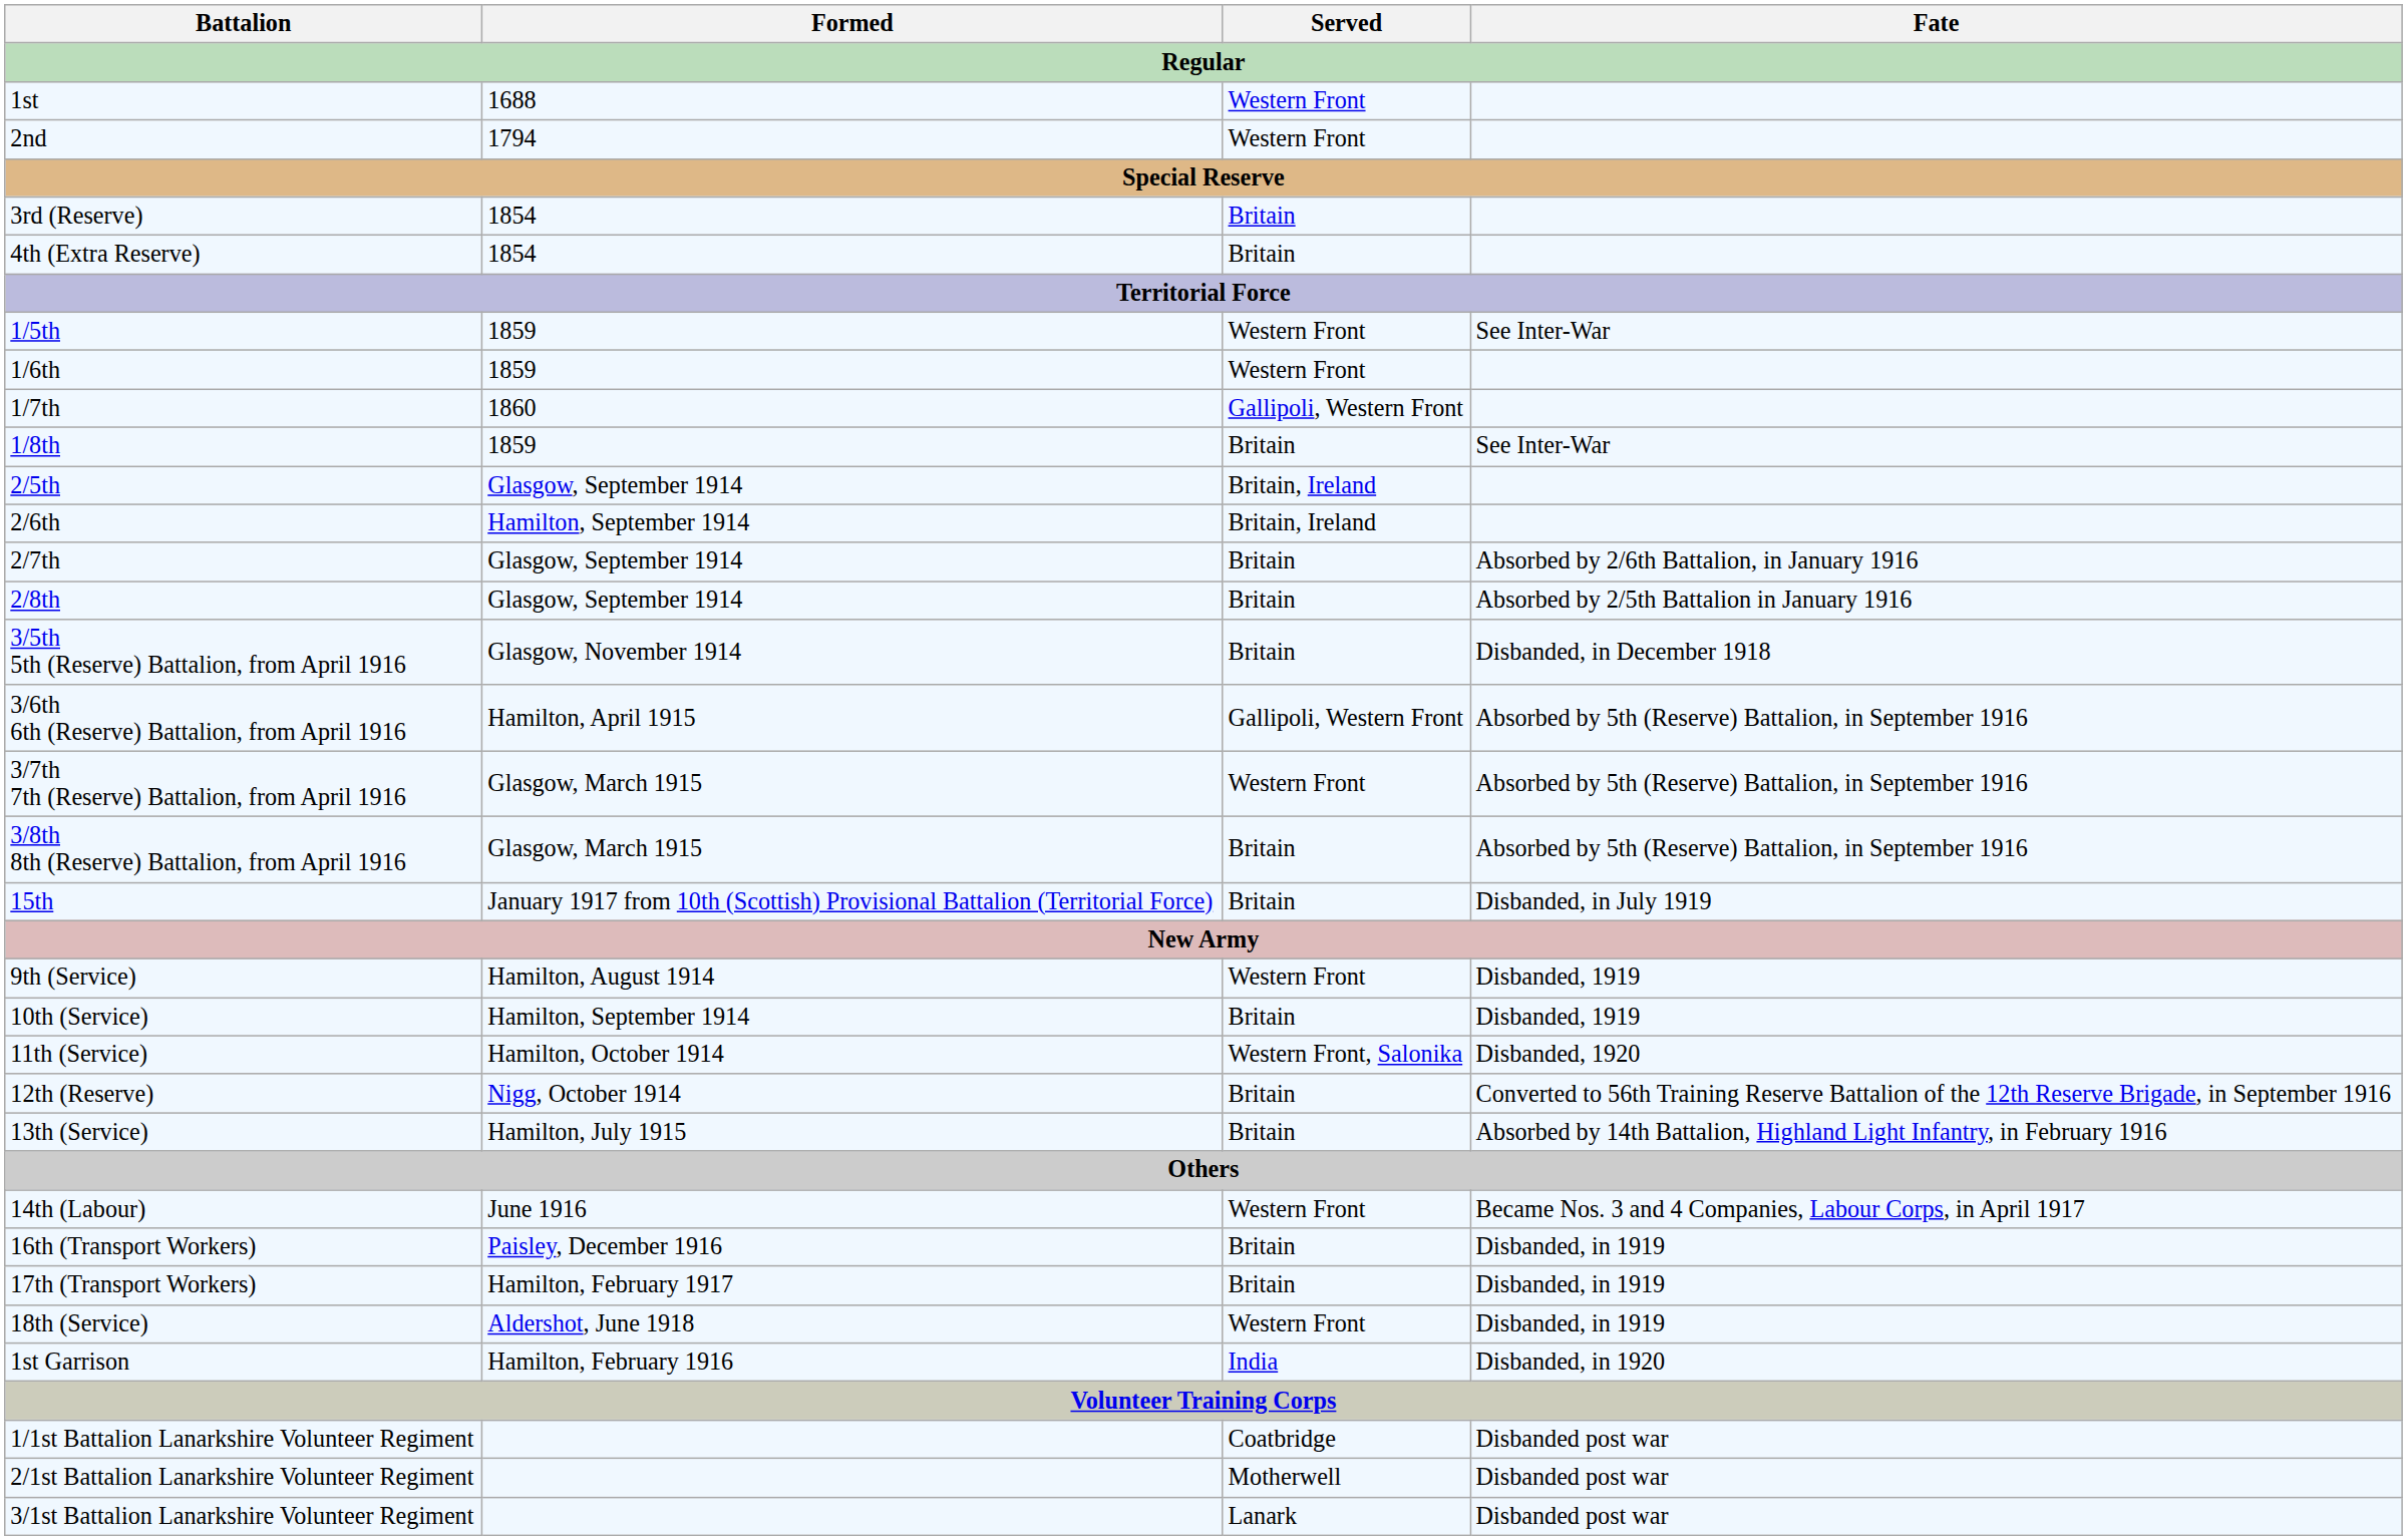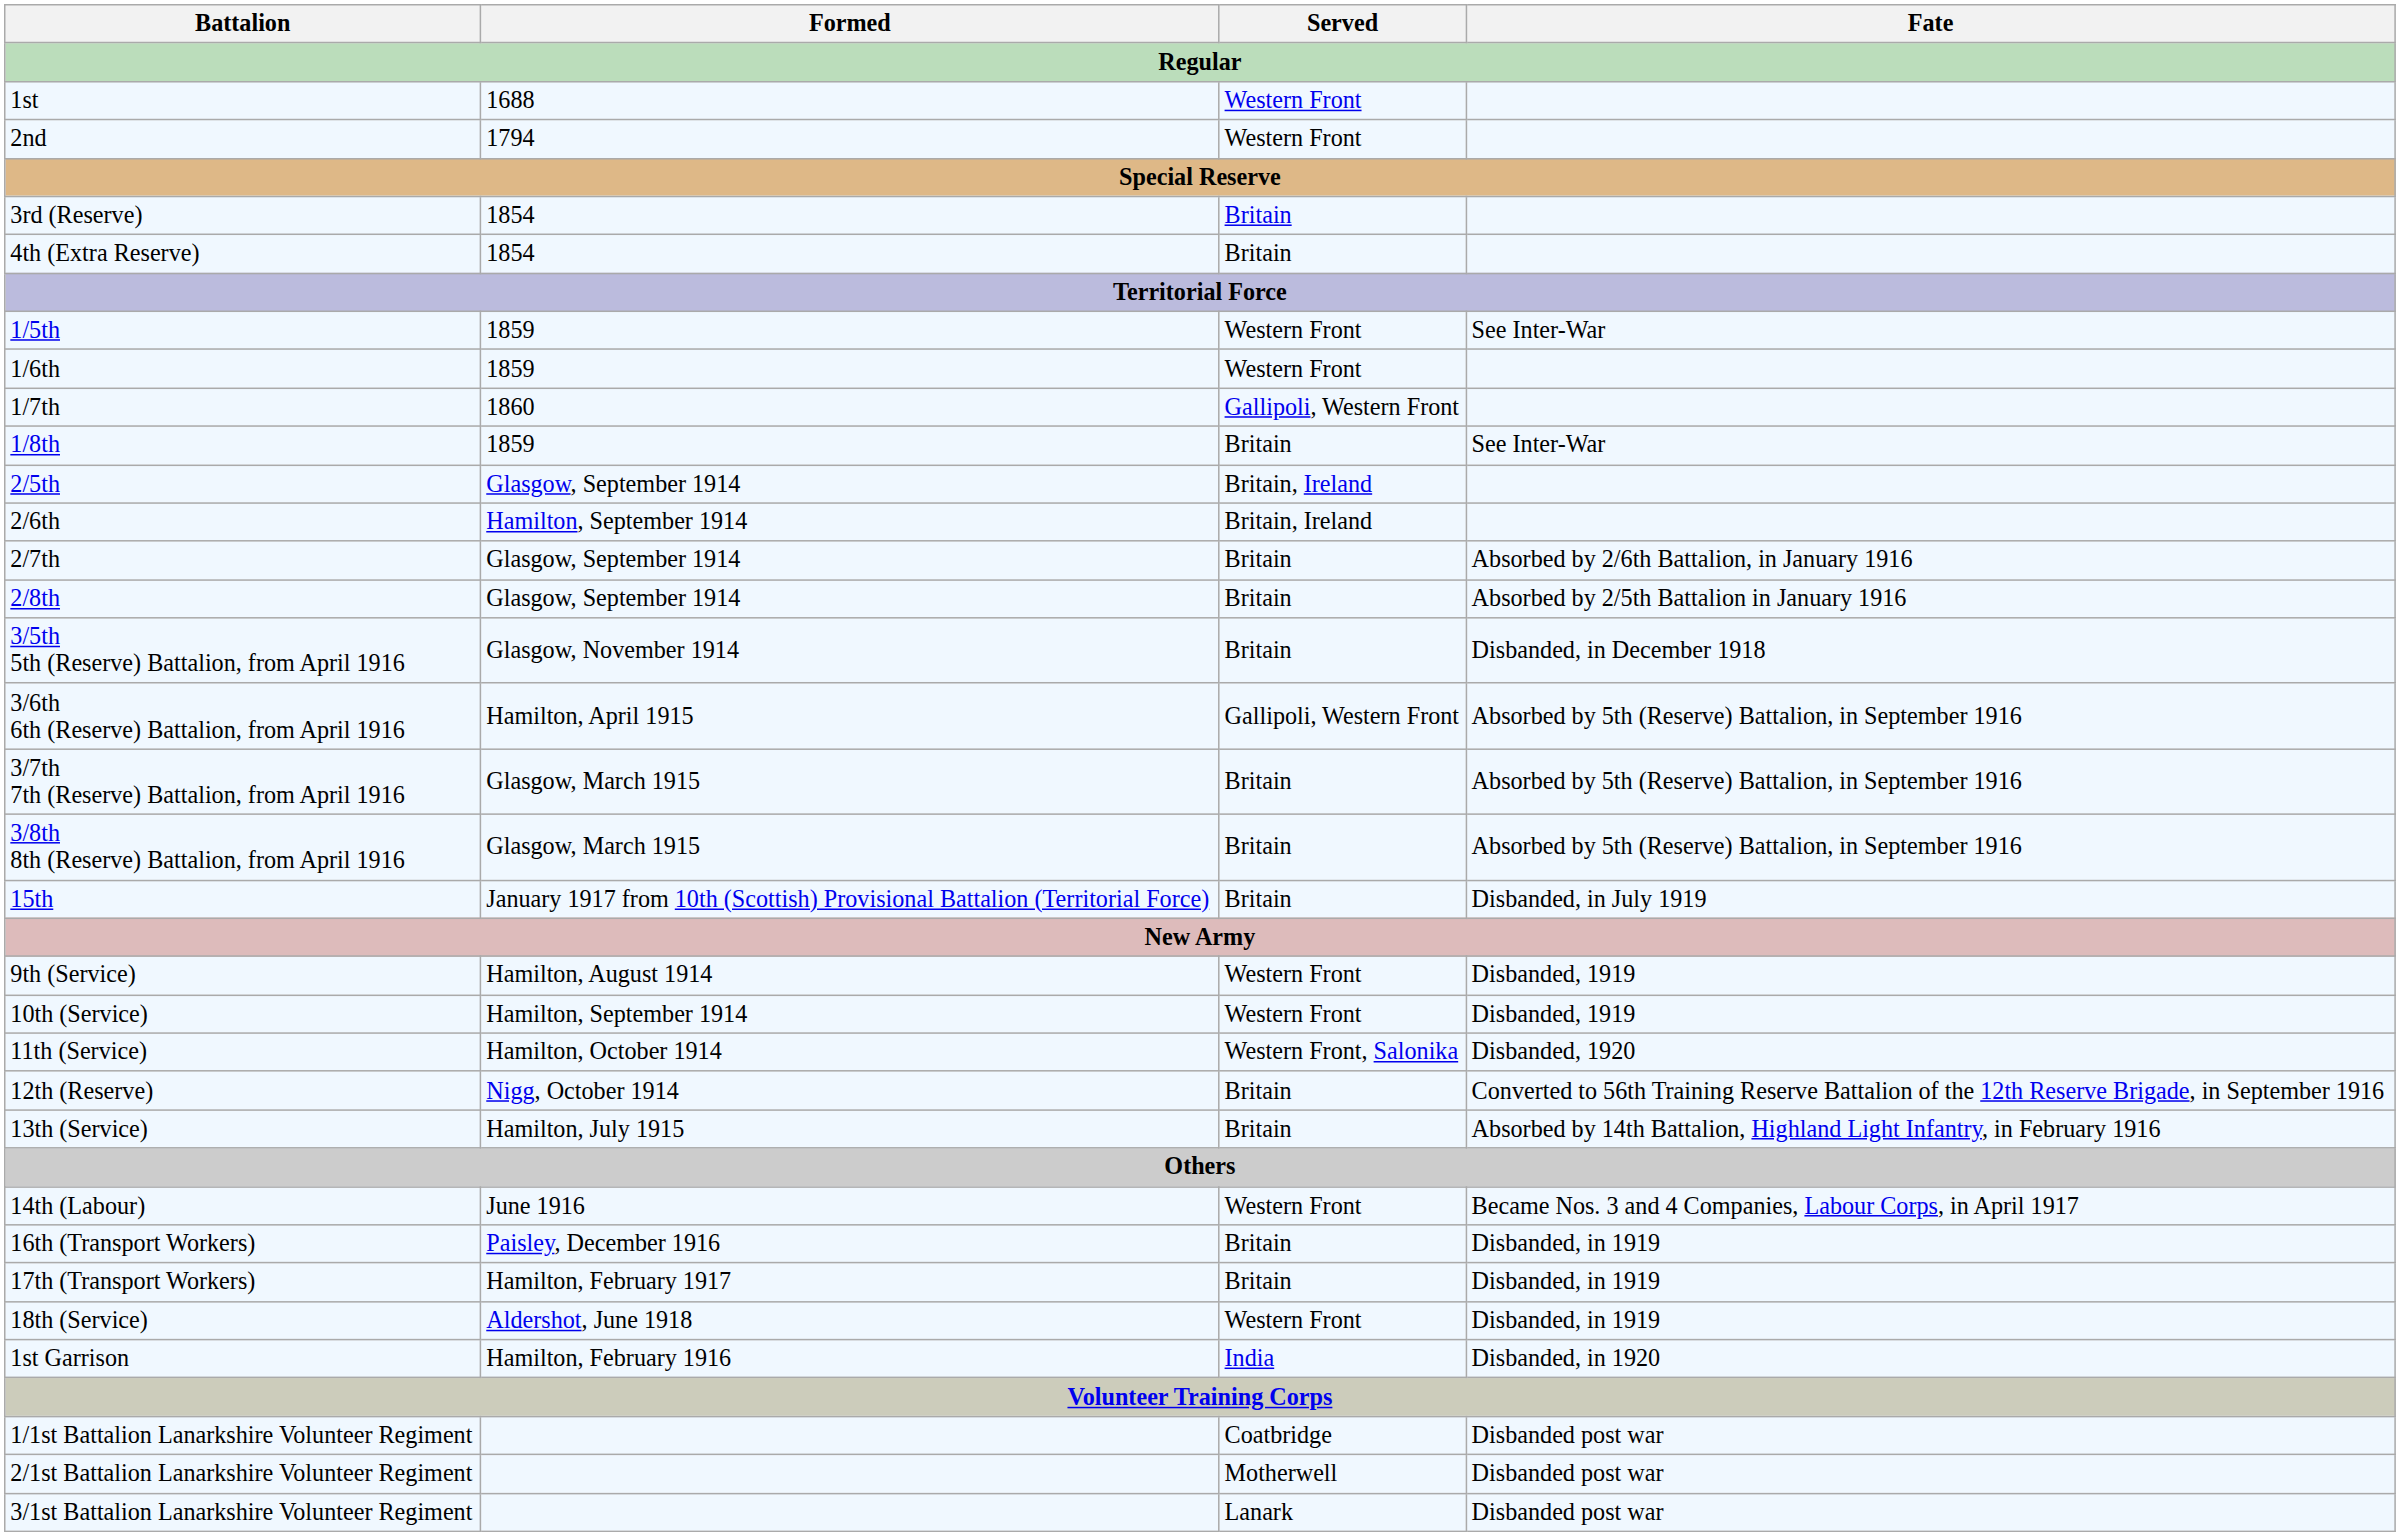 <table class="wikitable" style="width:100%;">
 <tr>
 <th>Battalion</th>
 <th>Formed</th>
 <th>Served</th>
 <th>Fate</th>
 </tr>
 <tr>
 <th colspan="5" style="background:#bdb;">Regular</th>
 </tr>
 <tr style="background:#f0f8ff;">
 <td>1st</td>
 <td>1688</td>
 <td><a href='#'>Western Front</a></td>
 <td></td>
 </tr>
 <tr style="background:#f0f8ff;">
 <td>2nd</td>
 <td>1794</td>
 <td>Western Front</td>
 <td></td>
 </tr>
 <tr>
 <th colspan="5" style="background:#deb887;">Special Reserve</th>
 </tr>
 <tr style="background:#f0f8ff;">
 <td>3rd (Reserve)</td>
 <td>1854</td>
 <td><a href='#'>Britain</a></td>
 <td></td>
 </tr>
 <tr style="background:#f0f8ff;">
 <td>4th (Extra Reserve)</td>
 <td>1854</td>
 <td>Britain</td>
 <td></td>
 </tr>
 <tr>
 <th colspan="5" style="background:#bbd;">Territorial Force</th>
 </tr>
 <tr style="background:#f0f8ff;">
 <td><a href='#'>1/5th</a></td>
 <td>1859</td>
 <td>Western Front</td>
 <td>See Inter-War</td>
 </tr>
 <tr style="background:#f0f8ff;">
 <td>1/6th</td>
 <td>1859</td>
 <td>Western Front</td>
 <td></td>
 </tr>
 <tr style="background:#f0f8ff;">
 <td>1/7th</td>
 <td>1860</td>
 <td><a href='#'>Gallipoli</a>, Western Front</td>
 <td></td>
 </tr>
 <tr style="background:#f0f8ff;">
 <td><a href='#'>1/8th</a></td>
 <td>1859</td>
 <td>Britain</td>
 <td>See Inter-War</td>
 </tr>
 <tr style="background:#f0f8ff;">
 <td><a href='#'>2/5th</a></td>
 <td><a href='#'>Glasgow</a>, September 1914</td>
 <td>Britain, <a href='#'>Ireland</a></td>
 <td></td>
 </tr>
 <tr style="background:#f0f8ff;">
 <td>2/6th</td>
 <td><a href='#'>Hamilton</a>, September 1914</td>
 <td>Britain, Ireland</td>
 <td></td>
 </tr>
 <tr style="background:#f0f8ff;">
 <td>2/7th</td>
 <td>Glasgow, September 1914</td>
 <td>Britain</td>
 <td>Absorbed by 2/6th Battalion, in January 1916</td>
 </tr>
 <tr style="background:#f0f8ff;">
 <td><a href='#'>2/8th</a></td>
 <td>Glasgow, September 1914</td>
 <td>Britain</td>
 <td>Absorbed by 2/5th Battalion in January 1916</td>
 </tr>
 <tr style="background:#f0f8ff;">
 <td><a href='#'>3/5th</a><br>5th (Reserve) Battalion, from April 1916</td>
 <td>Glasgow, November 1914</td>
 <td>Britain</td>
 <td>Disbanded, in December 1918</td>
 </tr>
 <tr style="background:#f0f8ff;">
 <td>3/6th<br>6th (Reserve) Battalion, from April 1916</td>
 <td>Hamilton, April 1915</td>
 <td>Gallipoli, Western Front</td>
 <td>Absorbed by 5th (Reserve) Battalion, in September 1916</td>
 </tr>
 <tr style="background:#f0f8ff;">
 <td>3/7th<br>7th (Reserve) Battalion, from April 1916</td>
 <td>Glasgow, March 1915</td>
-<td>Western Front</td>
+<td>Britain</td>
 <td>Absorbed by 5th (Reserve) Battalion, in September 1916</td>
 </tr>
 <tr style="background:#f0f8ff;">
 <td><a href='#'>3/8th</a><br>8th (Reserve) Battalion, from April 1916</td>
 <td>Glasgow, March 1915</td>
 <td>Britain</td>
 <td>Absorbed by 5th (Reserve) Battalion, in September 1916</td>
 </tr>
 <tr style="background:#f0f8ff;">
 <td><a href='#'>15th</a></td>
 <td>January 1917 from <a href='#'>10th (Scottish) Provisional Battalion (Territorial Force)</a></td>
 <td>Britain</td>
 <td>Disbanded, in July 1919</td>
 </tr>
 <tr>
 <th colspan="5" style="background:#dbb;">New Army</th>
 </tr>
 <tr style="background:#f0f8ff;">
 <td>9th (Service)</td>
 <td>Hamilton, August 1914</td>
 <td>Western Front</td>
 <td>Disbanded, 1919</td>
 </tr>
 <tr style="background:#f0f8ff;">
 <td>10th (Service)</td>
 <td>Hamilton, September 1914</td>
-<td>Britain</td>
+<td>Western Front</td>
 <td>Disbanded, 1919</td>
 </tr>
 <tr style="background:#f0f8ff;">
 <td>11th (Service)</td>
 <td>Hamilton, October 1914</td>
 <td>Western Front, <a href='#'>Salonika</a></td>
 <td>Disbanded, 1920</td>
 </tr>
 <tr style="background:#f0f8ff;">
 <td>12th (Reserve)</td>
 <td><a href='#'>Nigg</a>, October 1914</td>
 <td>Britain</td>
 <td>Converted to 56th Training Reserve Battalion of the <a href='#'>12th Reserve Brigade</a>, in September 1916</td>
 </tr>
 <tr style="background:#f0f8ff;">
 <td>13th (Service)</td>
 <td>Hamilton, July 1915</td>
 <td>Britain</td>
 <td>Absorbed by 14th Battalion, <a href='#'>Highland Light Infantry</a>, in February 1916</td>
 </tr>
 <tr>
 <th colspan="5" style="background:#ccc;">Others</th>
 </tr>
 <tr style="background:#f0f8ff;">
 <td>14th (Labour)</td>
 <td>June 1916</td>
 <td>Western Front</td>
 <td>Became Nos. 3 and 4 Companies, <a href='#'>Labour Corps</a>, in April 1917</td>
 </tr>
 <tr style="background:#f0f8ff;">
 <td>16th (Transport Workers)</td>
 <td><a href='#'>Paisley</a>, December 1916</td>
 <td>Britain</td>
 <td>Disbanded, in 1919</td>
 </tr>
 <tr style="background:#f0f8ff;">
 <td>17th (Transport Workers)</td>
 <td>Hamilton, February 1917</td>
 <td>Britain</td>
 <td>Disbanded, in 1919</td>
 </tr>
 <tr style="background:#f0f8ff;">
 <td>18th (Service)</td>
 <td><a href='#'>Aldershot</a>, June 1918</td>
 <td>Western Front</td>
 <td>Disbanded, in 1919</td>
 </tr>
 <tr style="background:#f0f8ff;">
 <td>1st Garrison</td>
 <td>Hamilton, February 1916</td>
 <td><a href='#'>India</a></td>
 <td>Disbanded, in 1920</td>
 </tr>
 <tr>
 <th colspan="5" style="background:#ccb;"><a href='#'>Volunteer Training Corps</a></th>
 </tr>
 <tr style="background:#f0f8ff;">
 <td>1/1st Battalion Lanarkshire Volunteer Regiment</td>
 <td></td>
 <td>Coatbridge</td>
 <td>Disbanded post war</td>
 </tr>
 <tr style="background:#f0f8ff;">
 <td>2/1st Battalion Lanarkshire  Volunteer Regiment</td>
 <td></td>
 <td>Motherwell</td>
 <td>Disbanded post war</td>
 </tr>
 <tr style="background:#f0f8ff;">
 <td>3/1st Battalion Lanarkshire Volunteer Regiment</td>
 <td></td>
 <td>Lanark</td>
 <td>Disbanded post war</td>
 </tr>
 </table>
